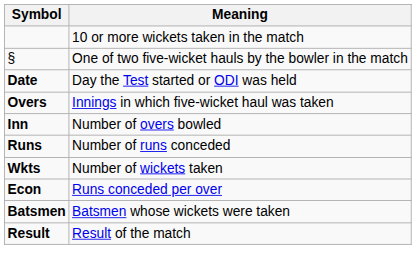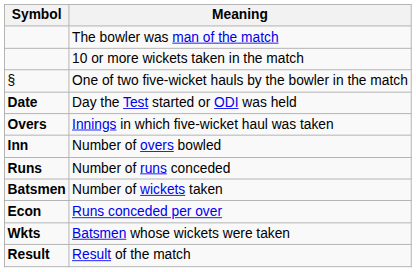 <table class="wikitable" border="1">
 <tr>
 <th>Symbol</th>
 <th>Meaning</th>
+</tr>
+<tr>
+<td></td>
+<td>The bowler was <a href='#'>man of the match</a></td>
 </tr>
 <tr>
 <td></td>
 <td>10 or more wickets taken in the match</td>
 </tr>
 <tr>
 <td>§</td>
 <td>One of two five-wicket hauls by the bowler in the match</td>
 </tr>
 <tr>
 <td><strong>Date</strong></td>
 <td>Day the <a href='#'>Test</a> started or <a href='#'>ODI</a> was held</td>
 </tr>
 <tr>
 <td><strong>Overs</strong></td>
 <td><a href='#'>Innings</a> in which five-wicket haul was taken</td>
 </tr>
 <tr>
 <td><strong>Inn</strong></td>
 <td>Number of <a href='#'>overs</a> bowled</td>
 </tr>
 <tr>
 <td><strong>Runs</strong></td>
 <td>Number of <a href='#'>runs</a> conceded</td>
 </tr>
 <tr>
-<td><strong>Wkts</strong></td>
+<td><strong>Batsmen</strong></td>
 <td>Number of <a href='#'>wickets</a> taken</td>
 </tr>
 <tr>
 <td><strong>Econ</strong></td>
 <td><a href='#'>Runs conceded per over</a></td>
 </tr>
 <tr>
-<td><strong>Batsmen</strong></td>
+<td><strong>Wkts</strong></td>
 <td><a href='#'>Batsmen</a> whose wickets were taken</td>
 </tr>
 <tr>
 <td><strong>Result</strong></td>
 <td><a href='#'>Result</a> of the match</td>
 </tr>
 </table>
